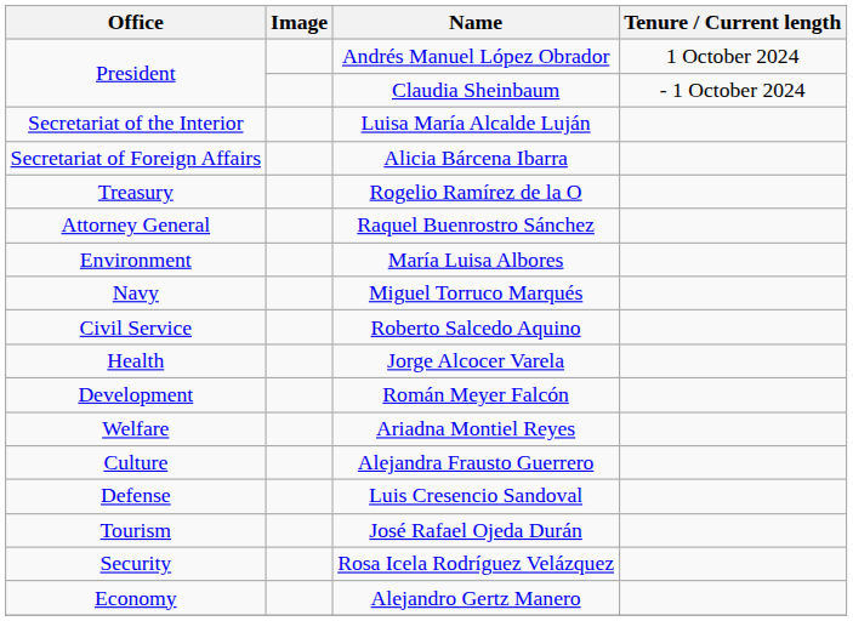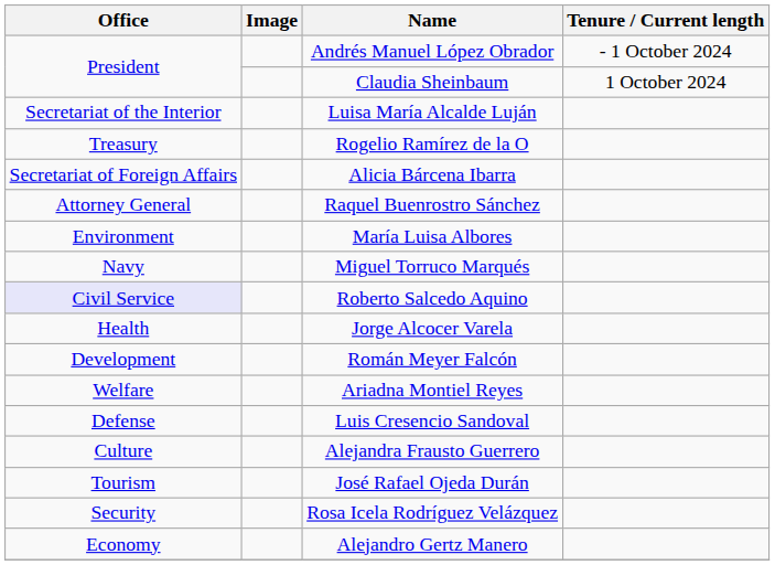 <table class="wikitable plainrowheaders sortable" style="text-align:center">
 <tr>
 <th>Office</th>
 <th>Image</th>
 <th>Name</th>
 <th>Tenure / Current length</th>
 </tr>
 <tr>
 <td rowspan="2"><a href='#'>President</a></td>
 <td></td>
 <td><a href='#'>Andrés Manuel López Obrador</a></td>
-<td>1 October 2024</td>
+<td> - 1 October 2024</td>
 </tr>
 <tr>
 <td></td>
 <td><a href='#'>Claudia Sheinbaum</a></td>
-<td> - 1 October 2024</td>
+<td>1 October 2024</td>
 </tr>
 <tr>
 <td><a href='#'>Secretariat of the Interior</a></td>
 <td></td>
 <td><a href='#'>Luisa María Alcalde Luján</a></td>
 <td></td>
 </tr>
 <tr>
+<td><a href='#'>Treasury</a></td>
+<td></td>
+<td><a href='#'>Rogelio Ramírez de la O</a></td>
+<td></td>
+</tr>
+<tr>
 <td><a href='#'>Secretariat of Foreign Affairs</a></td>
 <td></td>
 <td><a href='#'>Alicia Bárcena Ibarra</a></td>
-<td></td>
-</tr>
-<tr>
-<td><a href='#'>Treasury</a></td>
-<td></td>
-<td><a href='#'>Rogelio Ramírez de la O</a></td>
 <td></td>
 </tr>
 <tr>
 <td><a href='#'>Attorney General</a></td>
 <td></td>
 <td><a href='#'>Raquel Buenrostro Sánchez</a></td>
 <td></td>
 </tr>
 <tr>
 <td><a href='#'>Environment</a></td>
 <td></td>
 <td><a href='#'>María Luisa Albores</a></td>
 <td></td>
 </tr>
 <tr>
 <td><a href='#'>Navy</a></td>
 <td></td>
 <td><a href='#'>Miguel Torruco Marqués</a></td>
 <td></td>
 </tr>
 <tr>
-<td><a href='#'>Civil Service</a></td>
+<td style="background: lavender;"><a href='#'>Civil Service</a></td>
 <td></td>
 <td><a href='#'>Roberto Salcedo Aquino</a></td>
 <td></td>
 </tr>
 <tr>
 <td><a href='#'>Health</a></td>
 <td></td>
 <td><a href='#'>Jorge Alcocer Varela</a></td>
 <td></td>
 </tr>
 <tr>
 <td><a href='#'>Development</a></td>
 <td></td>
 <td><a href='#'>Román Meyer Falcón</a></td>
 <td></td>
 </tr>
 <tr>
 <td><a href='#'>Welfare</a></td>
 <td></td>
 <td><a href='#'>Ariadna Montiel Reyes</a></td>
 <td></td>
 </tr>
 <tr>
+<td><a href='#'>Defense</a></td>
+<td></td>
+<td><a href='#'>Luis Cresencio Sandoval</a></td>
+<td></td>
+</tr>
+<tr>
 <td><a href='#'>Culture</a></td>
 <td></td>
 <td><a href='#'>Alejandra Frausto Guerrero</a></td>
-<td></td>
-</tr>
-<tr>
-<td><a href='#'>Defense</a></td>
-<td></td>
-<td><a href='#'>Luis Cresencio Sandoval</a></td>
 <td></td>
 </tr>
 <tr>
 <td><a href='#'>Tourism</a></td>
 <td></td>
 <td><a href='#'>José Rafael Ojeda Durán</a></td>
 <td></td>
 </tr>
 <tr>
 <td><a href='#'>Security</a></td>
 <td></td>
 <td><a href='#'>Rosa Icela Rodríguez Velázquez</a></td>
 <td></td>
 </tr>
 <tr>
 <td><a href='#'>Economy</a></td>
 <td></td>
 <td><a href='#'>Alejandro Gertz Manero</a></td>
 <td></td>
 </tr>
 <tr>
 </tr>
 </table>
